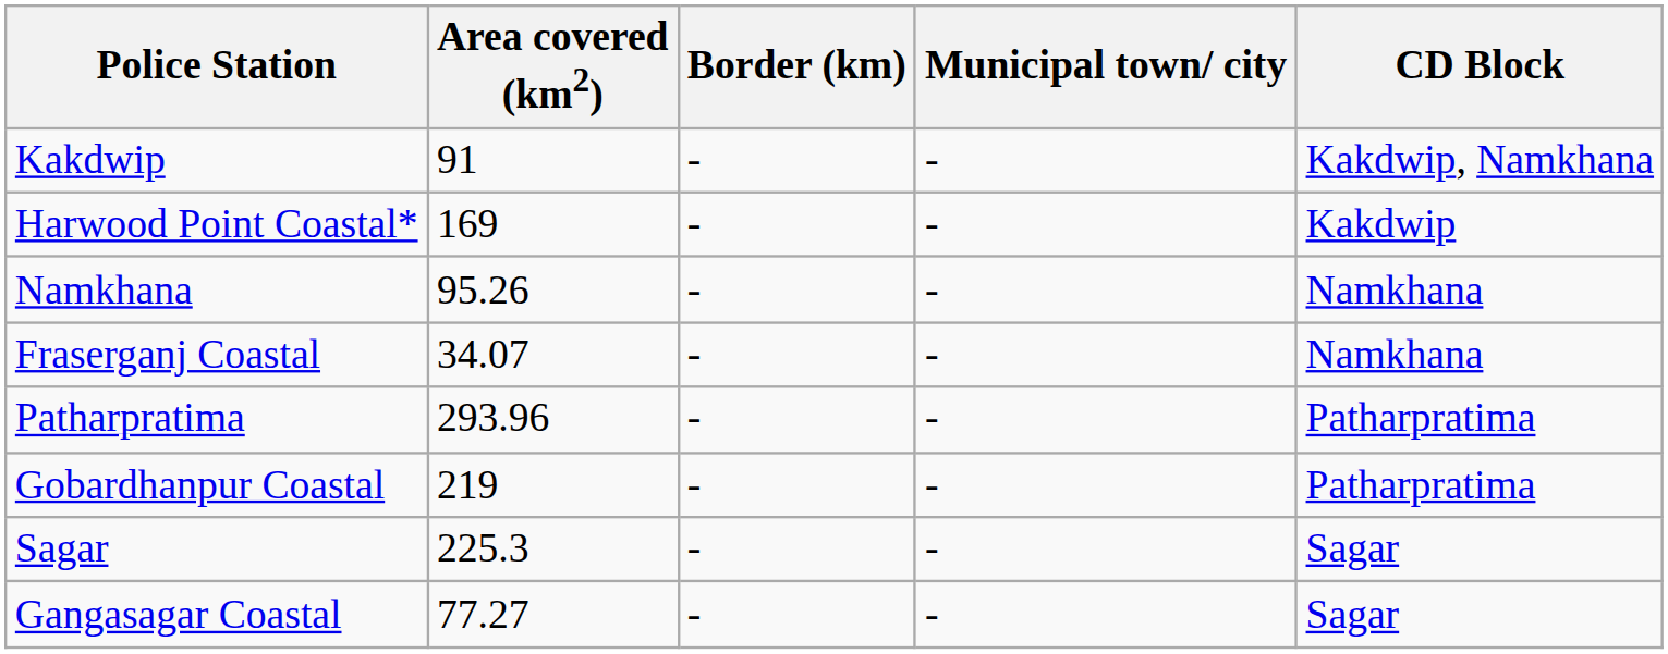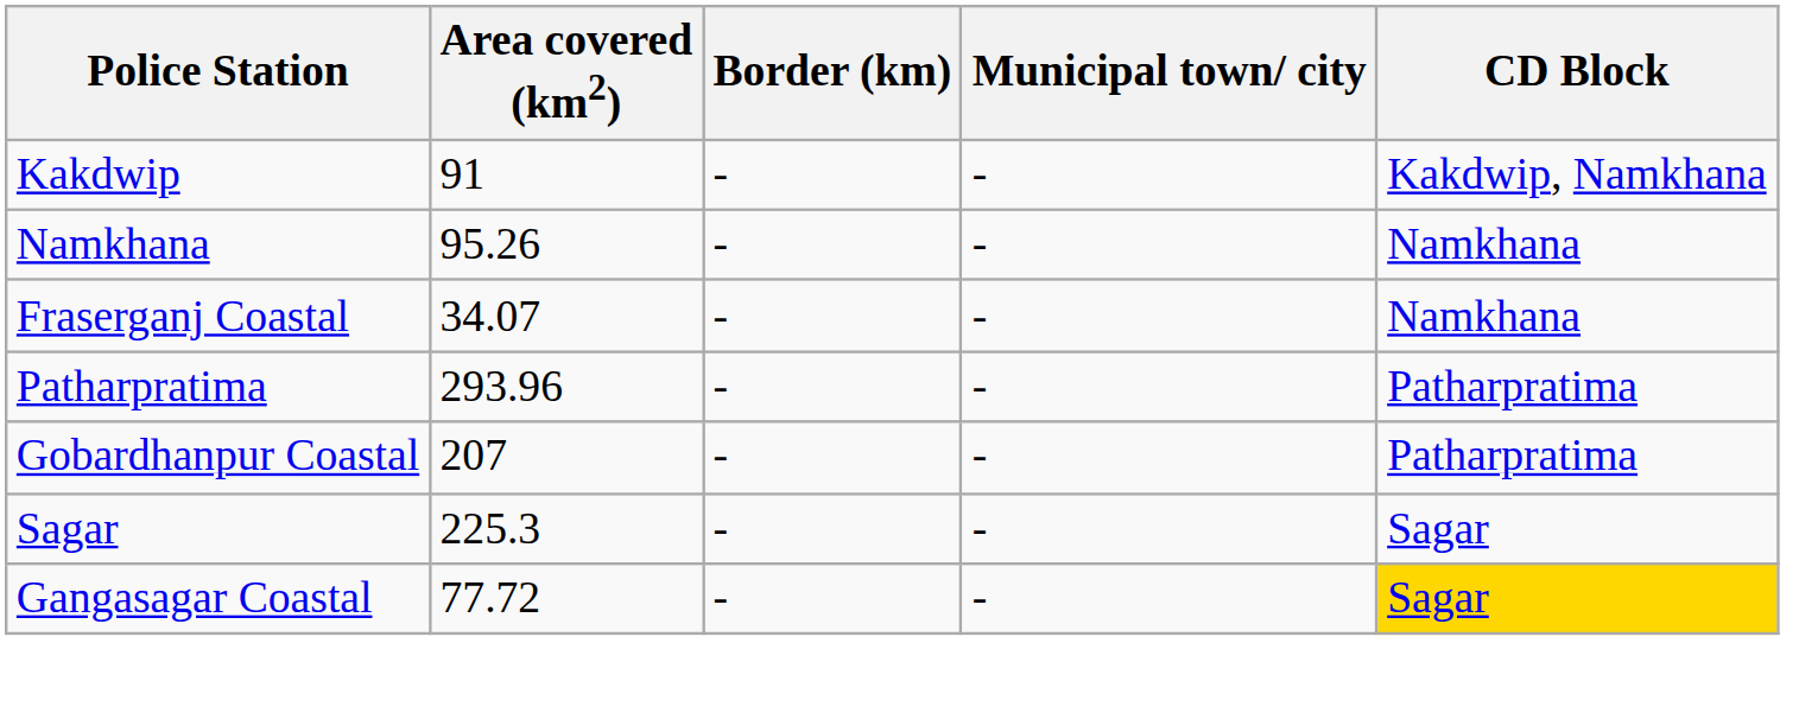 <table class="wikitable sortable">
 <tr>
 <th>Police Station</th>
 <th>Area covered<br>(km<sup>2</sup>)</th>
 <th>Border (km)</th>
 <th>Municipal town/ city</th>
 <th>CD Block</th>
 </tr>
 <tr>
 <td><a href='#'>Kakdwip</a></td>
 <td>91</td>
 <td>-</td>
 <td>-</td>
 <td><a href='#'>Kakdwip</a>, <a href='#'>Namkhana</a></td>
-</tr>
-<tr>
-<td><a href='#'>Harwood Point Coastal*</a></td>
-<td>169</td>
-<td>-</td>
-<td>-</td>
-<td><a href='#'>Kakdwip</a></td>
 </tr>
 <tr>
 <td><a href='#'>Namkhana</a></td>
 <td>95.26</td>
 <td>-</td>
 <td>-</td>
 <td><a href='#'>Namkhana</a></td>
 </tr>
 <tr>
 <td><a href='#'>Fraserganj Coastal</a></td>
 <td>34.07</td>
 <td>-</td>
 <td>-</td>
 <td><a href='#'>Namkhana</a></td>
 </tr>
 <tr>
 <td><a href='#'>Patharpratima</a></td>
 <td>293.96</td>
 <td>-</td>
 <td>-</td>
 <td><a href='#'>Patharpratima</a></td>
 </tr>
 <tr>
 <td><a href='#'>Gobardhanpur Coastal</a></td>
-<td>219</td>
+<td>207</td>
 <td>-</td>
 <td>-</td>
 <td><a href='#'>Patharpratima</a></td>
 </tr>
 <tr>
 <td><a href='#'>Sagar</a></td>
 <td>225.3</td>
 <td>-</td>
 <td>-</td>
 <td><a href='#'>Sagar</a></td>
 </tr>
 <tr>
 <td><a href='#'>Gangasagar Coastal</a></td>
-<td>77.27</td>
+<td>77.72</td>
 <td>-</td>
 <td>-</td>
-<td><a href='#'>Sagar</a></td>
+<td style="background: gold;"><a href='#'>Sagar</a></td>
 </tr>
 </table>
